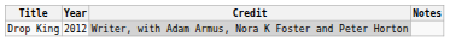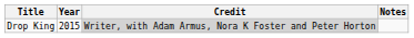 <table class="wikitable sortable plainrowheaders">
 <tr>
 <th scope="col">Title</th>
 <th scope="col">Year</th>
 <th scope="col">Credit</th>
 <th scope="col" class="unsortable">Notes</th>
 </tr>
 <tr>
 <td scope="col">Drop King</td>
-<td align="center">2012</td>
+<td align="center">2015</td>
 <td style="background: lightgrey;">Writer, with Adam Armus, Nora K Foster and Peter Horton</td>
 <td></td>
 </tr>
 </table>
